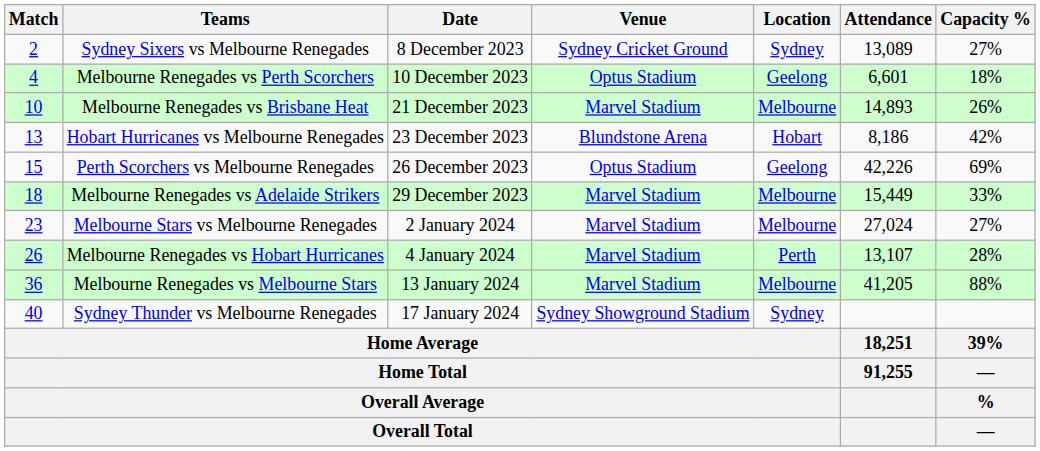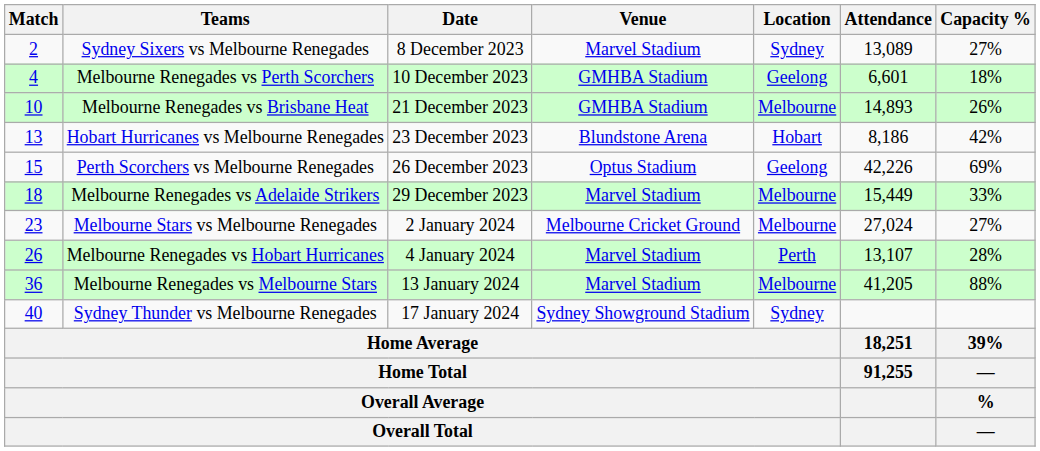 <table class="wikitable sortable" style="text-align: center; font-size:90%;">
 <tr>
 <th>Match</th>
 <th>Teams</th>
 <th>Date</th>
 <th>Venue</th>
 <th>Location</th>
 <th>Attendance</th>
 <th>Capacity %</th>
 </tr>
 <tr>
 <td><a href='#'>2</a></td>
 <td><a href='#'>Sydney Sixers</a> vs Melbourne Renegades</td>
 <td>8 December 2023</td>
-<td><a href='#'>Sydney Cricket Ground</a></td>
+<td><a href='#'>Marvel Stadium</a></td>
 <td><a href='#'>Sydney</a></td>
 <td>13,089</td>
 <td>27%</td>
 </tr>
 <tr style="background:#CCFFCC">
 <td><a href='#'>4</a></td>
 <td>Melbourne Renegades vs <a href='#'>Perth Scorchers</a></td>
 <td>10 December 2023</td>
-<td><a href='#'>Optus Stadium</a></td>
+<td><a href='#'>GMHBA Stadium</a></td>
 <td><a href='#'>Geelong</a></td>
 <td>6,601</td>
 <td>18%</td>
 </tr>
 <tr style="background:#CCFFCC">
 <td><a href='#'>10</a></td>
 <td>Melbourne Renegades vs <a href='#'>Brisbane Heat</a></td>
 <td>21 December 2023</td>
-<td><a href='#'>Marvel Stadium</a></td>
+<td><a href='#'>GMHBA Stadium</a></td>
 <td><a href='#'>Melbourne</a></td>
 <td>14,893</td>
 <td>26%</td>
 </tr>
 <tr>
 <td><a href='#'>13</a></td>
 <td><a href='#'>Hobart Hurricanes</a> vs Melbourne Renegades</td>
 <td>23 December 2023</td>
 <td><a href='#'>Blundstone Arena</a></td>
 <td><a href='#'>Hobart</a></td>
 <td>8,186</td>
 <td>42%</td>
 </tr>
 <tr>
 <td><a href='#'>15</a></td>
 <td><a href='#'>Perth Scorchers</a> vs Melbourne Renegades</td>
 <td>26 December 2023</td>
 <td><a href='#'>Optus Stadium</a></td>
 <td><a href='#'>Geelong</a></td>
 <td>42,226</td>
 <td>69%</td>
 </tr>
 <tr style="background:#CCFFCC">
 <td><a href='#'>18</a></td>
 <td>Melbourne Renegades vs <a href='#'>Adelaide Strikers</a></td>
 <td>29 December 2023</td>
 <td><a href='#'>Marvel Stadium</a></td>
 <td><a href='#'>Melbourne</a></td>
 <td>15,449</td>
 <td>33%</td>
 </tr>
 <tr>
 <td><a href='#'>23</a></td>
 <td><a href='#'>Melbourne Stars</a> vs Melbourne Renegades</td>
 <td>2 January 2024</td>
-<td><a href='#'>Marvel Stadium</a></td>
+<td><a href='#'>Melbourne Cricket Ground</a></td>
 <td><a href='#'>Melbourne</a></td>
 <td>27,024</td>
 <td>27%</td>
 </tr>
 <tr style="background:#CCFFCC">
 <td><a href='#'>26</a></td>
 <td>Melbourne Renegades vs <a href='#'>Hobart Hurricanes</a></td>
 <td>4 January 2024</td>
 <td><a href='#'>Marvel Stadium</a></td>
 <td><a href='#'>Perth</a></td>
 <td>13,107</td>
 <td>28%</td>
 </tr>
 <tr style="background:#CCFFCC">
 <td><a href='#'>36</a></td>
 <td>Melbourne Renegades vs <a href='#'>Melbourne Stars</a></td>
 <td>13 January 2024</td>
 <td><a href='#'>Marvel Stadium</a></td>
 <td><a href='#'>Melbourne</a></td>
 <td>41,205</td>
 <td>88%</td>
 </tr>
 <tr>
 <td><a href='#'>40</a></td>
 <td><a href='#'>Sydney Thunder</a> vs Melbourne Renegades</td>
 <td>17 January 2024</td>
 <td><a href='#'>Sydney Showground Stadium</a></td>
 <td><a href='#'>Sydney</a></td>
 <td></td>
 <td></td>
 </tr>
 <tr>
 <th colspan="5">Home Average</th>
 <th>18,251</th>
 <th>39%</th>
 </tr>
 <tr>
 <th colspan="5">Home Total</th>
 <th>91,255</th>
 <th>—</th>
 </tr>
 <tr>
 <th colspan="5">Overall Average</th>
 <th></th>
 <th>%</th>
 </tr>
 <tr>
 <th colspan="5">Overall Total</th>
 <th></th>
 <th>—</th>
 </tr>
 </table>
